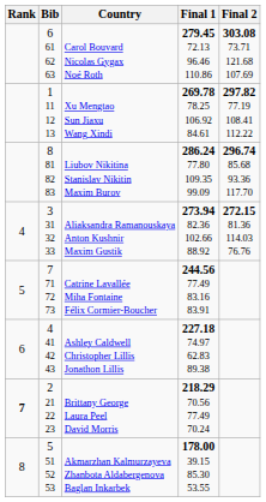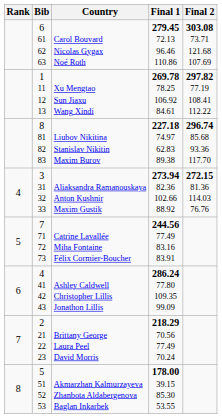 <table class="wikitable sortable" style="text-align:center">
 <tr>
 <th>Rank</th>
 <th>Bib</th>
 <th>Country</th>
 <th>Final 1</th>
 <th>Final 2</th>
 </tr>
 <tr>
 <td></td>
 <td>6<br><small>61<br>62<br>63</small></td>
 <td align=left><br><small><a href='#'>Carol Bouvard</a><br><a href='#'>Nicolas Gygax</a><br><a href='#'>Noé Roth</a></small></td>
 <td><strong>279.45</strong><br><small>72.13<br> 96.46 <br> 110.86</small></td>
 <td><strong>303.08</strong><br><small>73.71<br>121.68<br>107.69</small></td>
 </tr>
 <tr>
 <td></td>
 <td>1<br><small>11<br>12<br>13</small></td>
 <td align=left><br><small><a href='#'>Xu Mengtao</a><br><a href='#'>Sun Jiaxu</a><br><a href='#'>Wang Xindi</a></small></td>
 <td><strong>269.78</strong> <br><small>78.25<br>106.92 <br>84.61</small></td>
 <td><strong>297.82</strong><br><small>77.19<br>108.41<br>112.22</small></td>
 </tr>
 <tr>
 <td></td>
 <td>8<br><small>81<br>82<br>83</small></td>
 <td align=left><br><small><a href='#'>Liubov Nikitina</a><br><a href='#'>Stanislav Nikitin</a><br><a href='#'>Maxim Burov</a></small></td>
-<td><strong>286.24</strong><br><small>77.80<br>109.35<br> 99.09</small></td>
+<td><strong>227.18</strong> <br><small>74.97<br> 62.83<br>89.38</small></td>
 <td><strong>296.74</strong><br><small>85.68<br>93.36<br>117.70</small></td>
 </tr>
 <tr>
 <td>4</td>
 <td>3<br><small>31<br>32<br>33</small></td>
 <td align=left><br><small><a href='#'>Aliaksandra Ramanouskaya</a><br><a href='#'>Anton Kushnir</a><br><a href='#'>Maxim Gustik</a></small></td>
 <td><strong>273.94</strong><br><small>82.36<br> 102.66<br> 88.92</small></td>
 <td><strong>272.15</strong><br><small>81.36<br>114.03<br>76.76</small></td>
 </tr>
 <tr>
 <td>5</td>
 <td>7<br><small>71<br>72<br>73</small></td>
 <td align=left><br><small><a href='#'>Catrine Lavallée</a><br><a href='#'>Miha Fontaine</a><br><a href='#'>Félix Cormier-Boucher</a></small></td>
 <td><strong>244.56</strong><br><small>77.49<br> 83.16<br>83.91</small></td>
 <td></td>
 </tr>
 <tr>
 <td>6</td>
 <td>4<br><small>41<br>42<br>43</small></td>
 <td align=left><br><small><a href='#'>Ashley Caldwell</a><br><a href='#'>Christopher Lillis</a><br><a href='#'>Jonathon Lillis</a></small></td>
-<td><strong>227.18</strong> <br><small>74.97<br> 62.83<br>89.38</small></td>
+<td><strong>286.24</strong><br><small>77.80<br>109.35<br> 99.09</small></td>
 <td></td>
 </tr>
 <tr>
-<td><strong>7</strong></td>
+<td>7</td>
 <td>2<br><small>21<br>22<br>23</small></td>
 <td align=left><br><small><a href='#'>Brittany George</a><br><a href='#'>Laura Peel</a><br><a href='#'>David Morris</a></small></td>
 <td><strong>218.29</strong><br><small>70.56<br>77.49<br>70.24</small></td>
 <td></td>
 </tr>
 <tr>
 <td>8</td>
 <td>5<br><small>51<br>52<br>53</small></td>
 <td align=left><br><small><a href='#'>Akmarzhan Kalmurzayeva</a><br><a href='#'>Zhanbota Aldabergenova</a><br><a href='#'>Baglan Inkarbek</a></small></td>
 <td><strong>178.00</strong><br><small>39.15<br>85.30<br>53.55</small></td>
 <td></td>
 </tr>
 </table>
